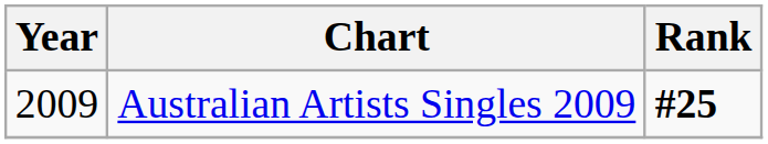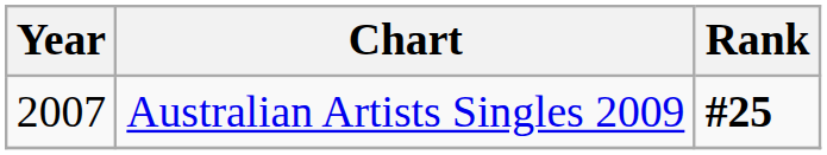 <table class="wikitable">
 <tr>
 <th>Year</th>
 <th>Chart</th>
 <th>Rank</th>
 </tr>
 <tr>
-<td>2009</td>
+<td>2007</td>
 <td><a href='#'>Australian Artists Singles 2009</a></td>
 <td><strong>#25</strong></td>
 </tr>
 <tr>
 </tr>
 </table>
